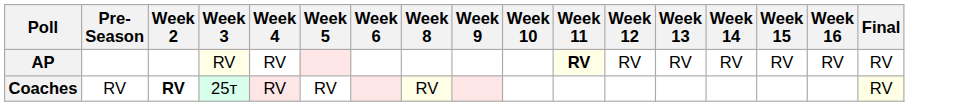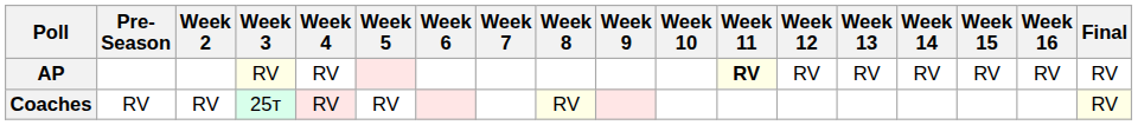 <table class="wikitable" style="white-space:nowrap;font-size:90%">
 <tr>
 <th>Poll</th>
 <th>Pre-<br>Season</th>
 <th>Week<br>2</th>
 <th>Week<br>3</th>
 <th>Week<br>4</th>
 <th>Week<br>5</th>
 <th>Week<br>6</th>
+<th>Week<br>7</th>
 <th>Week<br>8</th>
 <th>Week<br>9</th>
 <th>Week<br>10</th>
 <th>Week<br>11</th>
 <th>Week<br>12</th>
 <th>Week<br>13</th>
 <th>Week<br>14</th>
 <th>Week<br>15</th>
 <th>Week<br>16</th>
 <th>Final</th>
 </tr>
 <tr style="text-align:center;">
 <th>AP</th>
 <td style="background:#FFF;"></td>
 <td style="background:#FFF;"></td>
 <td style="background:#FFFFE6;">RV</td>
 <td style="background:#FFF;">RV</td>
 <td style="background:#FFE6E6;"></td>
 <td style="background:#FFF;"></td>
 <td style="background:#FFF;"></td>
 <td style="background:#FFF;"></td>
 <td style="background:#FFF;"></td>
+<td style="background:#FFF;"></td>
 <td style="background:#FFFFE6;"><strong>RV</strong></td>
 <td style="background:#FFF;">RV</td>
 <td style="background:#FFF;">RV</td>
 <td style="background:#FFF;">RV</td>
 <td style="background:#FFF;">RV</td>
 <td style="background:#FFF;">RV</td>
 <td style="background:#FFF;">RV</td>
 </tr>
 <tr style="text-align:center;">
 <th>Coaches</th>
 <td style="background:#FFF;">RV</td>
-<td style="background:#FFF;"><strong>RV</strong></td>
+<td style="background:#FFF;">RV</td>
 <td style="background:#D8FFEB;">25т</td>
 <td style="background:#FFE6E6;">RV</td>
 <td style="background:#FFF;">RV</td>
 <td style="background:#FFE6E6;"></td>
+<td style="background:#FFF;"></td>
 <td style="background:#FFFFE6;">RV</td>
 <td style="background:#FFE6E6;"></td>
 <td style="background:#FFF;"></td>
 <td style="background:#FFF;"></td>
 <td style="background:#FFF;"></td>
 <td style="background:#FFF;"></td>
 <td style="background:#FFF;"></td>
 <td style="background:#FFF;"></td>
 <td style="background:#FFF;"></td>
 <td style="background:#FFFFE6;">RV</td>
 </tr>
 </table>
